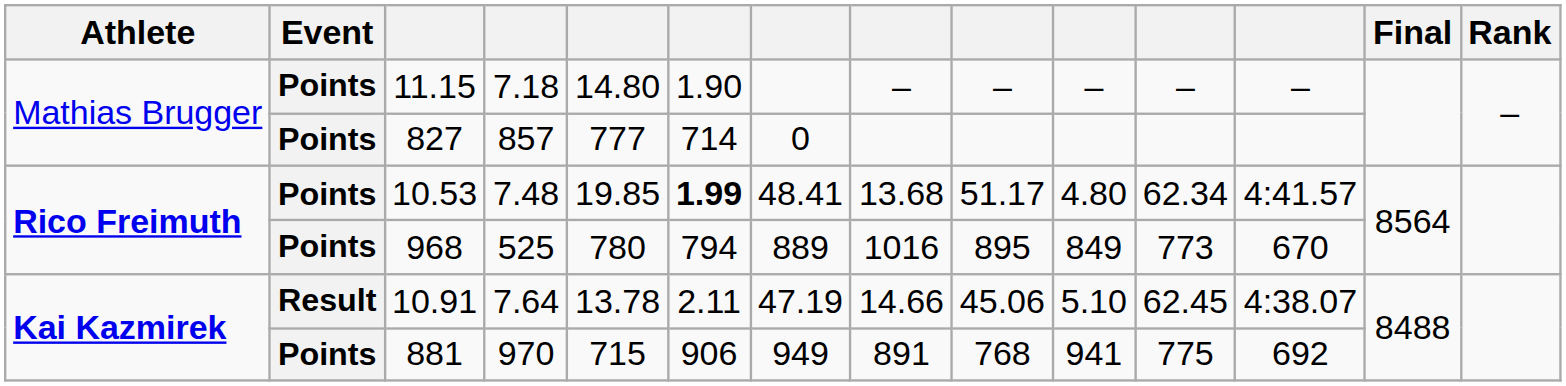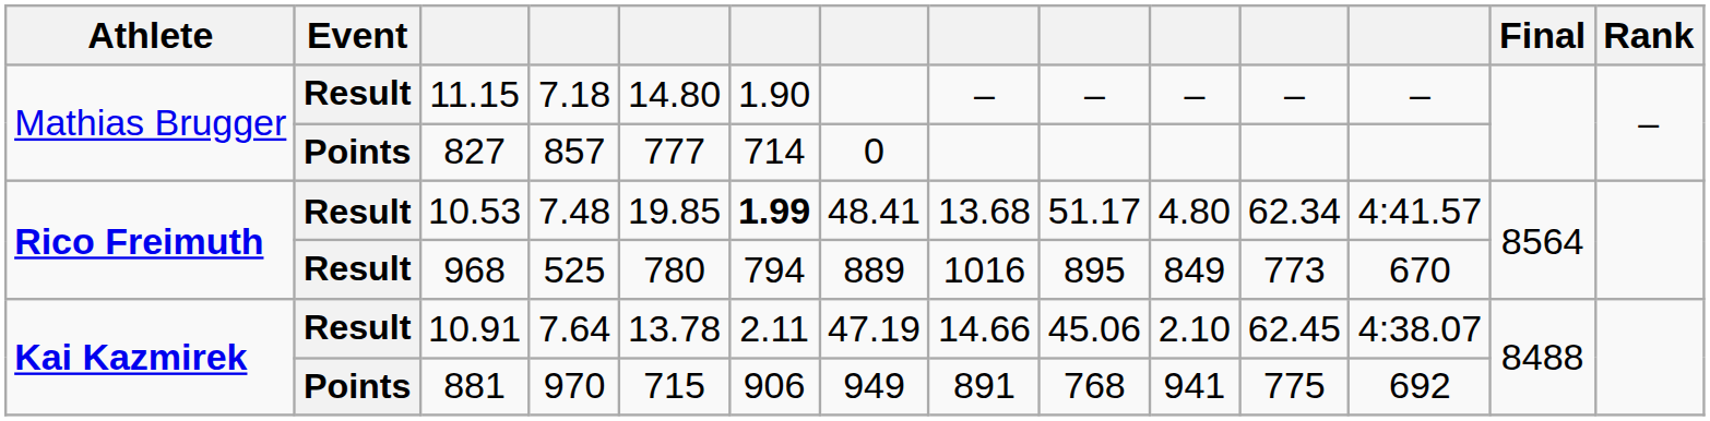 <table class=wikitable style=font-size:90%>
 <tr>
 <th>Athlete</th>
 <th>Event</th>
 <th></th>
 <th></th>
 <th></th>
 <th></th>
 <th></th>
 <th></th>
 <th></th>
 <th></th>
 <th></th>
 <th></th>
 <th>Final</th>
 <th>Rank</th>
 </tr>
 <tr align=center>
 <td rowspan=2 align=left><a href='#'>Mathias Brugger</a></td>
-<th style=font-size:95%>Points</th>
+<th style=font-size:95%>Result</th>
 <td>11.15</td>
 <td>7.18</td>
 <td>14.80</td>
 <td>1.90</td>
 <td></td>
 <td>–</td>
 <td>–</td>
 <td>–</td>
 <td>–</td>
 <td>–</td>
 <td rowspan=2></td>
 <td rowspan=2>–</td>
 </tr>
 <tr align=center>
 <th style=font-size:95%>Points</th>
 <td>827</td>
 <td>857</td>
 <td>777</td>
 <td>714</td>
 <td>0</td>
 <td></td>
 <td></td>
 <td></td>
 <td></td>
 <td></td>
 </tr>
 <tr align=center>
 <td rowspan=2 align=left><strong><a href='#'>Rico Freimuth</a></strong></td>
-<th style=font-size:95%>Points</th>
+<th style=font-size:95%>Result</th>
 <td>10.53 <strong></strong></td>
 <td>7.48</td>
 <td>19.85</td>
 <td><strong>1.99</strong></td>
 <td>48.41 <strong></strong></td>
 <td>13.68 <strong></strong></td>
 <td>51.17</td>
 <td>4.80</td>
 <td>62.34 <strong></strong></td>
 <td>4:41.57</td>
 <td rowspan=2>8564</td>
 <td rowspan=2></td>
 </tr>
 <tr align=center>
-<th style=font-size:95%>Points</th>
+<th style=font-size:95%>Result</th>
 <td>968</td>
 <td>525</td>
 <td>780</td>
 <td>794</td>
 <td>889</td>
 <td>1016</td>
 <td>895</td>
 <td>849</td>
 <td>773</td>
 <td>670</td>
 </tr>
 <tr align=center>
 <td rowspan=2 align=left><strong><a href='#'>Kai Kazmirek</a></strong></td>
 <th style=font-size:95%>Result</th>
 <td>10.91 <strong></strong></td>
 <td>7.64 <strong></strong></td>
 <td>13.78</td>
 <td>2.11 <strong></strong></td>
 <td>47.19 <strong></strong></td>
 <td>14.66</td>
 <td>45.06</td>
-<td>5.10</td>
+<td>2.10</td>
 <td>62.45 <strong></strong></td>
 <td>4:38.07 <strong></strong></td>
 <td rowspan=2>8488 <strong></strong></td>
 <td rowspan=2></td>
 </tr>
 <tr align=center>
 <th style=font-size:95%>Points</th>
 <td>881</td>
 <td>970</td>
 <td>715</td>
 <td>906</td>
 <td>949</td>
 <td>891</td>
 <td>768</td>
 <td>941</td>
 <td>775</td>
 <td>692</td>
 </tr>
 </table>
